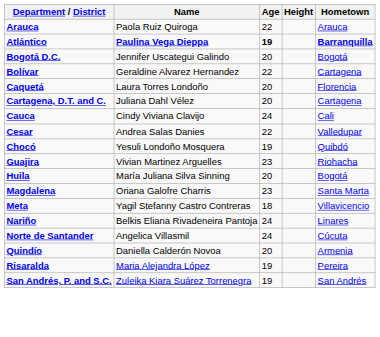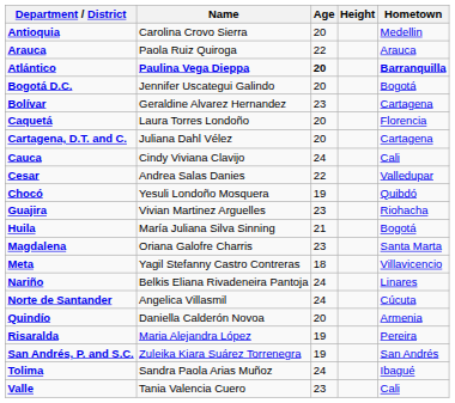 <table class="sortable wikitable" style="font-size: 95%;">
 <tr>
 <th><a href='#'>Department</a> / <a href='#'>District</a></th>
 <th>Name</th>
 <th>Age</th>
 <th>Height</th>
 <th>Hometown</th>
+</tr>
+<tr>
+<td><strong> <a href='#'>Antioquia</a></strong></td>
+<td>Carolina Crovo Sierra</td>
+<td>20</td>
+<td></td>
+<td><a href='#'>Medellin</a></td>
 </tr>
 <tr>
 <td> <a href='#'><strong>Arauca</strong></a></td>
 <td>Paola Ruiz Quiroga</td>
 <td>22</td>
 <td></td>
 <td><a href='#'>Arauca</a></td>
 </tr>
 <tr>
 <td><strong> <a href='#'>Atlántico</a></strong></td>
 <td><strong><a href='#'>Paulina Vega Dieppa</a></strong></td>
-<td><strong>19</strong></td>
+<td><strong>20</strong></td>
 <td><strong></strong></td>
 <td><strong><a href='#'>Barranquilla</a></strong></td>
 </tr>
 <tr>
 <td><strong> <a href='#'>Bogotá D.C.</a></strong></td>
 <td>Jennifer Uscategui Galindo</td>
 <td>20</td>
 <td></td>
 <td><a href='#'>Bogotá</a></td>
 </tr>
 <tr>
 <td><strong> <a href='#'>Bolívar</a></strong></td>
 <td>Geraldine Alvarez Hernandez</td>
-<td>22</td>
+<td>23</td>
 <td></td>
 <td><a href='#'>Cartagena</a></td>
 </tr>
 <tr>
 <td> <a href='#'><strong>Caquetá</strong></a></td>
 <td>Laura Torres Londoño</td>
 <td>20</td>
 <td></td>
 <td><a href='#'>Florencia</a></td>
 </tr>
 <tr>
 <td><strong> <a href='#'>Cartagena, D.T. and C.</a></strong></td>
 <td>Juliana Dahl Vélez</td>
 <td>20</td>
 <td></td>
 <td><a href='#'>Cartagena</a></td>
 </tr>
 <tr>
 <td><strong> <a href='#'>Cauca</a></strong></td>
 <td>Cindy Viviana Clavijo</td>
 <td>24</td>
 <td></td>
 <td><a href='#'>Cali</a></td>
 </tr>
 <tr>
 <td><strong> <a href='#'>Cesar</a></strong></td>
 <td>Andrea Salas Danies</td>
 <td>22</td>
 <td></td>
 <td><a href='#'>Valledupar</a></td>
 </tr>
 <tr>
 <td><strong> <a href='#'>Chocó</a></strong></td>
 <td>Yesuli Londoño Mosquera</td>
 <td>19</td>
 <td></td>
 <td><a href='#'>Quibdó</a></td>
 </tr>
 <tr>
 <td><strong> <a href='#'>Guajira</a></strong></td>
 <td>Vivian Martinez Arguelles</td>
 <td>23</td>
 <td></td>
 <td><a href='#'>Riohacha</a></td>
 </tr>
 <tr>
 <td><strong> <a href='#'>Huila</a></strong></td>
 <td>María Juliana Silva Sinning</td>
-<td>20</td>
+<td>21</td>
 <td></td>
 <td><a href='#'>Bogotá</a></td>
 </tr>
 <tr>
 <td><strong> <a href='#'>Magdalena</a></strong></td>
 <td>Oriana Galofre Charris</td>
 <td>23</td>
 <td></td>
 <td><a href='#'>Santa Marta</a></td>
 </tr>
 <tr>
 <td><strong> <a href='#'>Meta</a></strong></td>
 <td>Yagil Stefanny Castro Contreras</td>
 <td>18</td>
 <td></td>
 <td><a href='#'>Villavicencio</a></td>
 </tr>
 <tr>
 <td><strong> <a href='#'>Nariño</a></strong></td>
 <td>Belkis Eliana Rivadeneira Pantoja</td>
 <td>24</td>
 <td></td>
 <td><a href='#'>Linares</a></td>
 </tr>
 <tr>
 <td><strong> <a href='#'>Norte de Santander</a></strong></td>
 <td>Angelica Villasmil</td>
 <td>24</td>
 <td></td>
 <td><a href='#'>Cúcuta</a></td>
 </tr>
 <tr>
 <td><strong> <a href='#'>Quindío</a></strong></td>
 <td>Daniella Calderón Novoa</td>
 <td>20</td>
 <td></td>
 <td><a href='#'>Armenia</a></td>
 </tr>
 <tr>
 <td><strong> <a href='#'>Risaralda</a></strong></td>
 <td><a href='#'>Maria Alejandra López</a></td>
 <td>19</td>
 <td></td>
 <td><a href='#'>Pereira</a></td>
 </tr>
 <tr>
 <td><strong> <a href='#'>San Andrés, P. and S.C.</a></strong></td>
 <td><a href='#'>Zuleika Kiara Suárez Torrenegra</a></td>
 <td>19</td>
 <td></td>
 <td><a href='#'>San Andrés</a></td>
 </tr>
+<tr>
+<td><strong> <a href='#'>Tolima</a></strong></td>
+<td>Sandra Paola Arias Muñoz</td>
+<td>24</td>
+<td></td>
+<td><a href='#'>Ibagué</a></td>
+</tr>
+<tr>
+<td><strong> <a href='#'>Valle</a></strong></td>
+<td>Tania Valencia Cuero</td>
+<td>23</td>
+<td></td>
+<td><a href='#'>Cali</a></td>
+</tr>
 </table>
